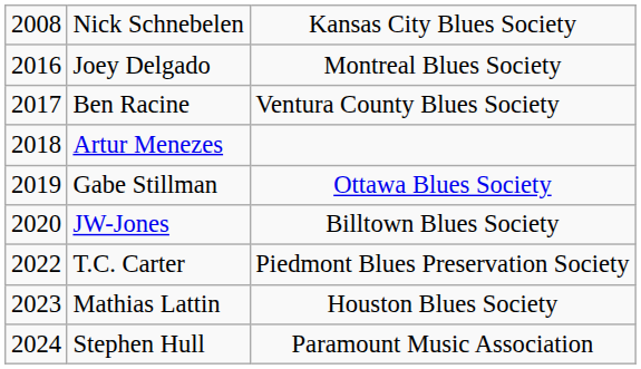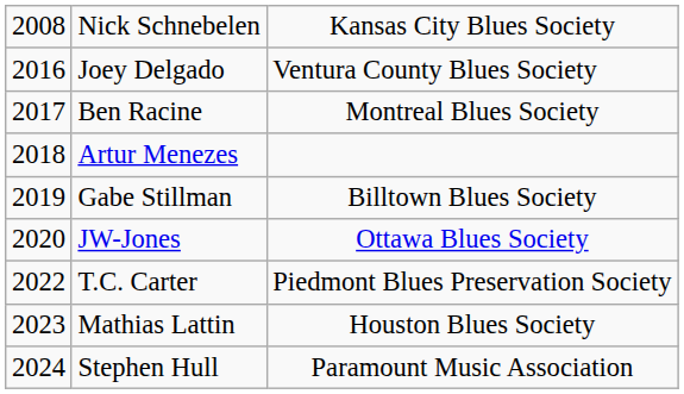 <table class="wikitable sortable">
 <tr>
 <td>2008</td>
 <td>Nick Schnebelen</td>
 <td style="text-align:center;">Kansas City Blues Society</td>
 </tr>
 <tr>
 <td>2016</td>
 <td>Joey Delgado</td>
-<td style="text-align:center;">Montreal Blues Society</td>
+<td>Ventura County Blues Society</td>
 </tr>
 <tr>
 <td>2017</td>
 <td>Ben Racine</td>
-<td>Ventura County Blues Society</td>
+<td style="text-align:center;">Montreal Blues Society</td>
 </tr>
 <tr>
 <td>2018</td>
 <td><a href='#'>Artur Menezes</a></td>
 <td style="text-align:center;"></td>
 </tr>
 <tr>
 <td>2019</td>
 <td>Gabe Stillman</td>
-<td style="text-align:center;"><a href='#'>Ottawa Blues Society</a></td>
+<td style="text-align:center;">Billtown Blues Society</td>
 </tr>
 <tr>
 <td>2020</td>
 <td><a href='#'>JW-Jones</a></td>
-<td style="text-align:center;">Billtown Blues Society</td>
+<td style="text-align:center;"><a href='#'>Ottawa Blues Society</a></td>
 </tr>
 <tr>
 <td>2022</td>
 <td>T.C. Carter</td>
 <td style="text-align:center;">Piedmont Blues Preservation Society</td>
 </tr>
 <tr>
 <td>2023</td>
 <td>Mathias Lattin</td>
 <td style="text-align:center;">Houston Blues Society</td>
 </tr>
 <tr>
 <td>2024</td>
 <td>Stephen Hull</td>
 <td style="text-align:center;">Paramount Music Association</td>
 </tr>
 </table>
